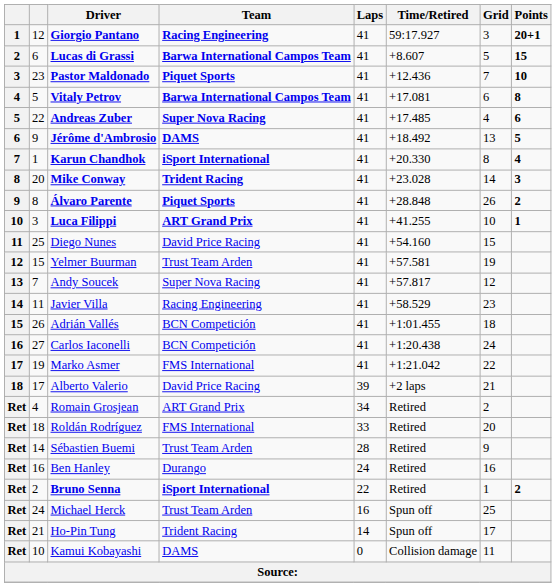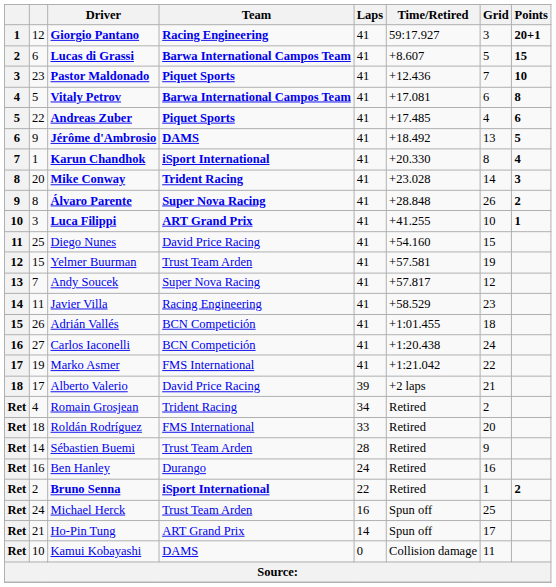 <table class="wikitable" style="font-size:85%">
 <tr>
 <th></th>
 <th></th>
 <th>Driver</th>
 <th>Team</th>
 <th>Laps</th>
 <th>Time/Retired</th>
 <th>Grid</th>
 <th>Points</th>
 </tr>
 <tr>
 <th>1</th>
 <td>12</td>
 <td> <strong><a href='#'>Giorgio Pantano</a></strong></td>
 <td><strong><a href='#'>Racing Engineering</a></strong></td>
 <td>41</td>
 <td>59:17.927</td>
 <td>3</td>
 <td><strong>20+1</strong></td>
 </tr>
 <tr>
 <th>2</th>
 <td>6</td>
 <td> <strong><a href='#'>Lucas di Grassi</a></strong></td>
 <td><strong><a href='#'>Barwa International Campos Team</a></strong></td>
 <td>41</td>
 <td>+8.607</td>
 <td>5</td>
 <td><strong>15</strong></td>
 </tr>
 <tr>
 <th>3</th>
 <td>23</td>
 <td> <strong><a href='#'>Pastor Maldonado</a></strong></td>
 <td><strong><a href='#'>Piquet Sports</a></strong></td>
 <td>41</td>
 <td>+12.436</td>
 <td>7</td>
 <td><strong>10</strong></td>
 </tr>
 <tr>
 <th>4</th>
 <td>5</td>
 <td> <strong><a href='#'>Vitaly Petrov</a></strong></td>
 <td><strong><a href='#'>Barwa International Campos Team</a></strong></td>
 <td>41</td>
 <td>+17.081</td>
 <td>6</td>
 <td><strong>8</strong></td>
 </tr>
 <tr>
 <th>5</th>
 <td>22</td>
 <td> <strong><a href='#'>Andreas Zuber</a></strong></td>
-<td><strong><a href='#'>Super Nova Racing</a></strong></td>
+<td><strong><a href='#'>Piquet Sports</a></strong></td>
 <td>41</td>
 <td>+17.485</td>
 <td>4</td>
 <td><strong>6</strong></td>
 </tr>
 <tr>
 <th>6</th>
 <td>9</td>
 <td> <strong><a href='#'>Jérôme d'Ambrosio</a></strong></td>
 <td><strong><a href='#'>DAMS</a></strong></td>
 <td>41</td>
 <td>+18.492</td>
 <td>13</td>
 <td><strong>5</strong></td>
 </tr>
 <tr>
 <th>7</th>
 <td>1</td>
 <td> <strong><a href='#'>Karun Chandhok</a></strong></td>
 <td><strong><a href='#'>iSport International</a></strong></td>
 <td>41</td>
 <td>+20.330</td>
 <td>8</td>
 <td><strong>4</strong></td>
 </tr>
 <tr>
 <th>8</th>
 <td>20</td>
 <td> <strong><a href='#'>Mike Conway</a></strong></td>
 <td><strong><a href='#'>Trident Racing</a></strong></td>
 <td>41</td>
 <td>+23.028</td>
 <td>14</td>
 <td><strong>3</strong></td>
 </tr>
 <tr>
 <th>9</th>
 <td>8</td>
 <td> <strong><a href='#'>Álvaro Parente</a></strong></td>
-<td><strong><a href='#'>Piquet Sports</a></strong></td>
+<td><strong><a href='#'>Super Nova Racing</a></strong></td>
 <td>41</td>
 <td>+28.848</td>
 <td>26</td>
 <td><strong>2</strong></td>
 </tr>
 <tr>
 <th>10</th>
 <td>3</td>
 <td> <strong><a href='#'>Luca Filippi</a></strong></td>
 <td><strong><a href='#'>ART Grand Prix</a></strong></td>
 <td>41</td>
 <td>+41.255</td>
 <td>10</td>
 <td><strong>1</strong></td>
 </tr>
 <tr>
 <th>11</th>
 <td>25</td>
 <td> <a href='#'>Diego Nunes</a></td>
 <td><a href='#'>David Price Racing</a></td>
 <td>41</td>
 <td>+54.160</td>
 <td>15</td>
 <td></td>
 </tr>
 <tr>
 <th>12</th>
 <td>15</td>
 <td> <a href='#'>Yelmer Buurman</a></td>
 <td><a href='#'>Trust Team Arden</a></td>
 <td>41</td>
 <td>+57.581</td>
 <td>19</td>
 <td></td>
 </tr>
 <tr>
 <th>13</th>
 <td>7</td>
 <td> <a href='#'>Andy Soucek</a></td>
 <td><a href='#'>Super Nova Racing</a></td>
 <td>41</td>
 <td>+57.817</td>
 <td>12</td>
 <td></td>
 </tr>
 <tr>
 <th>14</th>
 <td>11</td>
 <td> <a href='#'>Javier Villa</a></td>
 <td><a href='#'>Racing Engineering</a></td>
 <td>41</td>
 <td>+58.529</td>
 <td>23</td>
 <td></td>
 </tr>
 <tr>
 <th>15</th>
 <td>26</td>
 <td> <a href='#'>Adrián Vallés</a></td>
 <td><a href='#'>BCN Competición</a></td>
 <td>41</td>
 <td>+1:01.455</td>
 <td>18</td>
 <td></td>
 </tr>
 <tr>
 <th>16</th>
 <td>27</td>
 <td> <a href='#'>Carlos Iaconelli</a></td>
 <td><a href='#'>BCN Competición</a></td>
 <td>41</td>
 <td>+1:20.438</td>
 <td>24</td>
 <td></td>
 </tr>
 <tr>
 <th>17</th>
 <td>19</td>
 <td> <a href='#'>Marko Asmer</a></td>
 <td><a href='#'>FMS International</a></td>
 <td>41</td>
 <td>+1:21.042</td>
 <td>22</td>
 <td></td>
 </tr>
 <tr>
 <th>18</th>
 <td>17</td>
 <td> <a href='#'>Alberto Valerio</a></td>
 <td><a href='#'>David Price Racing</a></td>
 <td>39</td>
 <td>+2 laps</td>
 <td>21</td>
 <td></td>
 </tr>
 <tr>
 <th>Ret</th>
 <td>4</td>
 <td> <a href='#'>Romain Grosjean</a></td>
-<td><a href='#'>ART Grand Prix</a></td>
+<td><a href='#'>Trident Racing</a></td>
 <td>34</td>
 <td>Retired</td>
 <td>2</td>
 <td></td>
 </tr>
 <tr>
 <th>Ret</th>
 <td>18</td>
 <td> <a href='#'>Roldán Rodríguez</a></td>
 <td><a href='#'>FMS International</a></td>
 <td>33</td>
 <td>Retired</td>
 <td>20</td>
 <td></td>
 </tr>
 <tr>
 <th>Ret</th>
 <td>14</td>
 <td> <a href='#'>Sébastien Buemi</a></td>
 <td><a href='#'>Trust Team Arden</a></td>
 <td>28</td>
 <td>Retired</td>
 <td>9</td>
 <td></td>
 </tr>
 <tr>
 <th>Ret</th>
 <td>16</td>
 <td> <a href='#'>Ben Hanley</a></td>
 <td><a href='#'>Durango</a></td>
 <td>24</td>
 <td>Retired</td>
 <td>16</td>
 <td></td>
 </tr>
 <tr>
 <th>Ret</th>
 <td>2</td>
 <td> <strong><a href='#'>Bruno Senna</a></strong></td>
 <td><strong><a href='#'>iSport International</a></strong></td>
 <td>22</td>
 <td>Retired</td>
 <td>1</td>
 <td><strong>2</strong></td>
 </tr>
 <tr>
 <th>Ret</th>
 <td>24</td>
 <td> <a href='#'>Michael Herck</a></td>
 <td><a href='#'>Trust Team Arden</a></td>
 <td>16</td>
 <td>Spun off</td>
 <td>25</td>
 <td></td>
 </tr>
 <tr>
 <th>Ret</th>
 <td>21</td>
 <td> <a href='#'>Ho-Pin Tung</a></td>
-<td><a href='#'>Trident Racing</a></td>
+<td><a href='#'>ART Grand Prix</a></td>
 <td>14</td>
 <td>Spun off</td>
 <td>17</td>
 <td></td>
 </tr>
 <tr>
 <th>Ret</th>
 <td>10</td>
 <td> <a href='#'>Kamui Kobayashi</a></td>
 <td><a href='#'>DAMS</a></td>
 <td>0</td>
 <td>Collision damage</td>
 <td>11</td>
 <td></td>
 </tr>
 <tr>
 <th colspan="8">Source:</th>
 </tr>
 <tr>
 </tr>
 </table>
